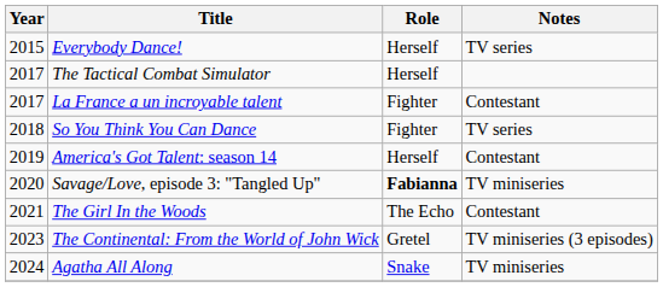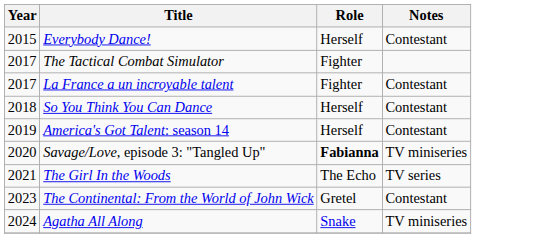 <table class="wikitable sortable">
 <tr>
 <th scope="col">Year</th>
 <th scope="col">Title</th>
 <th scope="col">Role</th>
 <th scope="col" class="unsortable">Notes</th>
 </tr>
 <tr>
 <td>2015</td>
 <td><em><a href='#'>Everybody Dance!</a></em></td>
 <td>Herself</td>
-<td>TV series</td>
+<td>Contestant</td>
 </tr>
 <tr>
 <td>2017</td>
 <td><em>The Tactical Combat Simulator</em></td>
-<td>Herself</td>
+<td>Fighter</td>
 <td></td>
 </tr>
 <tr>
 <td>2017</td>
 <td><em><a href='#'>La France a un incroyable talent</a></em></td>
 <td>Fighter</td>
 <td>Contestant</td>
 </tr>
 <tr>
 <td>2018</td>
 <td><em><a href='#'>So You Think You Can Dance</a></em></td>
-<td>Fighter</td>
-<td>TV series</td>
+<td>Herself</td>
+<td>Contestant</td>
 </tr>
 <tr>
 <td>2019</td>
 <td><a href='#'><em>America's Got Talent</em>: season 14</a></td>
 <td>Herself</td>
 <td>Contestant</td>
 </tr>
 <tr>
 <td>2020</td>
 <td><em>Savage/Love</em>, episode 3: "Tangled Up"</td>
 <td><strong>Fabianna</strong></td>
 <td>TV miniseries</td>
 </tr>
 <tr>
 <td>2021</td>
 <td><em><a href='#'>The Girl In the Woods</a></em></td>
 <td>The Echo</td>
-<td>Contestant</td>
+<td>TV series</td>
 </tr>
 <tr>
 <td>2023</td>
 <td><em><a href='#'>The Continental: From the World of John Wick</a></em></td>
 <td>Gretel</td>
-<td>TV miniseries (3 episodes)</td>
+<td>Contestant</td>
 </tr>
 <tr>
 <td>2024</td>
 <td><em><a href='#'>Agatha All Along</a></em></td>
 <td><a href='#'>Snake</a></td>
 <td>TV miniseries</td>
 </tr>
 <tr>
 </tr>
 </table>
